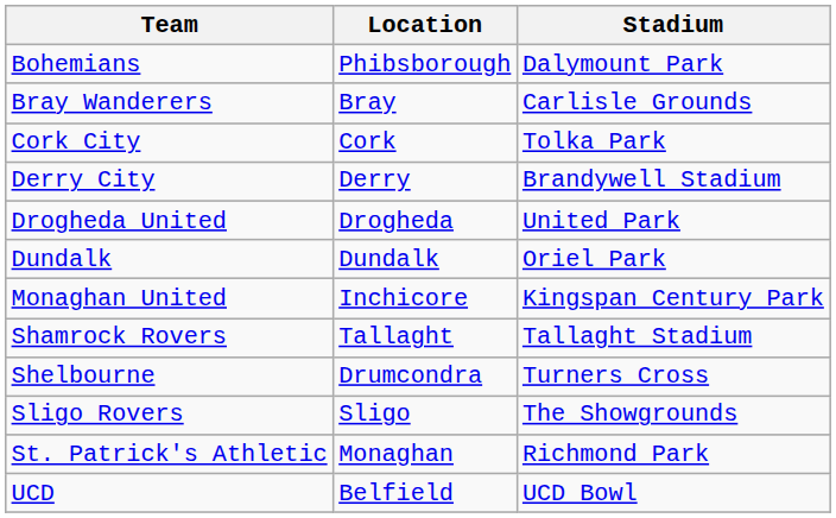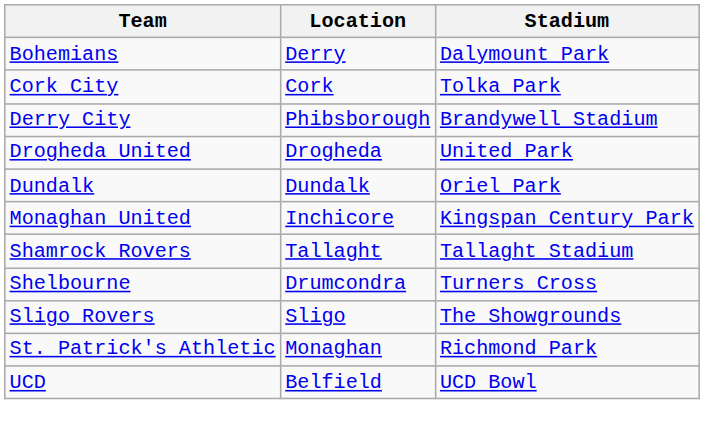 <table class="wikitable sortable">
 <tr>
 <th>Team</th>
 <th>Location</th>
 <th>Stadium</th>
 </tr>
 <tr>
 <td><a href='#'>Bohemians</a></td>
-<td><a href='#'>Phibsborough</a></td>
+<td><a href='#'>Derry</a></td>
 <td><a href='#'>Dalymount Park</a></td>
-</tr>
-<tr>
-<td><a href='#'>Bray Wanderers</a></td>
-<td><a href='#'>Bray</a></td>
-<td><a href='#'>Carlisle Grounds</a></td>
 </tr>
 <tr>
 <td><a href='#'>Cork City</a></td>
 <td><a href='#'>Cork</a></td>
 <td><a href='#'>Tolka Park</a></td>
 </tr>
 <tr>
 <td><a href='#'>Derry City</a></td>
-<td><a href='#'>Derry</a></td>
+<td><a href='#'>Phibsborough</a></td>
 <td><a href='#'>Brandywell Stadium</a></td>
 </tr>
 <tr>
 <td><a href='#'>Drogheda United</a></td>
 <td><a href='#'>Drogheda</a></td>
 <td><a href='#'>United Park</a></td>
 </tr>
 <tr>
 <td><a href='#'>Dundalk</a></td>
 <td><a href='#'>Dundalk</a></td>
 <td><a href='#'>Oriel Park</a></td>
 </tr>
 <tr>
 <td><a href='#'>Monaghan United</a></td>
 <td><a href='#'>Inchicore</a></td>
 <td><a href='#'>Kingspan Century Park</a></td>
 </tr>
 <tr>
 <td><a href='#'>Shamrock Rovers</a></td>
 <td><a href='#'>Tallaght</a></td>
 <td><a href='#'>Tallaght Stadium</a></td>
 </tr>
 <tr>
 <td><a href='#'>Shelbourne</a></td>
 <td><a href='#'>Drumcondra</a></td>
 <td><a href='#'>Turners Cross</a></td>
 </tr>
 <tr>
 <td><a href='#'>Sligo Rovers</a></td>
 <td><a href='#'>Sligo</a></td>
 <td><a href='#'>The Showgrounds</a></td>
 </tr>
 <tr>
 <td><a href='#'>St. Patrick's Athletic</a></td>
 <td><a href='#'>Monaghan</a></td>
 <td><a href='#'>Richmond Park</a></td>
 </tr>
 <tr>
 <td><a href='#'>UCD</a></td>
 <td><a href='#'>Belfield</a></td>
 <td><a href='#'>UCD Bowl</a></td>
 </tr>
 </table>
